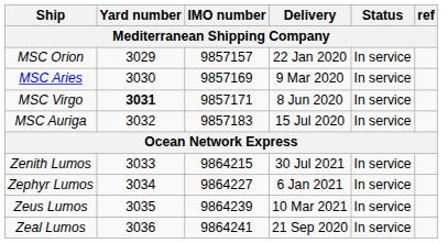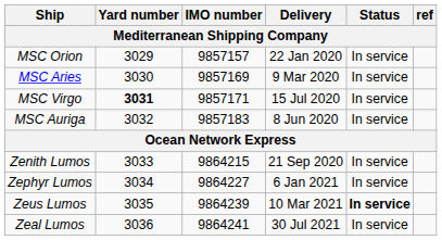 <table class="wikitable" style="text-align:center">
 <tr>
 <th>Ship</th>
 <th>Yard number</th>
 <th>IMO number</th>
 <th>Delivery</th>
 <th>Status</th>
 <th>ref</th>
 </tr>
 <tr>
 <th colspan="6">Mediterranean Shipping Company</th>
 </tr>
 <tr>
 <td><em>MSC Orion</em></td>
 <td>3029</td>
 <td>9857157</td>
 <td>22 Jan 2020</td>
 <td>In service</td>
 <td></td>
 </tr>
 <tr>
 <td><em><a href='#'>MSC Aries</a></em></td>
 <td>3030</td>
 <td>9857169</td>
 <td>9 Mar 2020</td>
 <td>In service</td>
 <td></td>
 </tr>
 <tr>
 <td><em>MSC Virgo</em></td>
 <td><strong>3031</strong></td>
 <td>9857171</td>
-<td>8 Jun 2020</td>
+<td>15 Jul 2020</td>
 <td>In service</td>
 <td></td>
 </tr>
 <tr>
 <td><em>MSC Auriga</em></td>
 <td>3032</td>
 <td>9857183</td>
-<td>15 Jul 2020</td>
+<td>8 Jun 2020</td>
 <td>In service</td>
 <td></td>
 </tr>
 <tr>
 <th colspan="6">Ocean Network Express</th>
 </tr>
 <tr>
 <td><em>Zenith Lumos</em></td>
 <td>3033</td>
 <td>9864215</td>
-<td>30 Jul 2021</td>
+<td>21 Sep 2020</td>
 <td>In service</td>
 <td></td>
 </tr>
 <tr>
 <td><em>Zephyr Lumos</em></td>
 <td>3034</td>
 <td>9864227</td>
 <td>6 Jan 2021</td>
 <td>In service</td>
 <td></td>
 </tr>
 <tr>
 <td><em>Zeus Lumos</em></td>
 <td>3035</td>
 <td>9864239</td>
 <td>10 Mar 2021</td>
-<td>In service</td>
+<td><strong>In service</strong></td>
 <td></td>
 </tr>
 <tr>
 <td><em>Zeal Lumos</em></td>
 <td>3036</td>
 <td>9864241</td>
-<td>21 Sep 2020</td>
+<td>30 Jul 2021</td>
 <td>In service</td>
 <td></td>
 </tr>
 </table>
